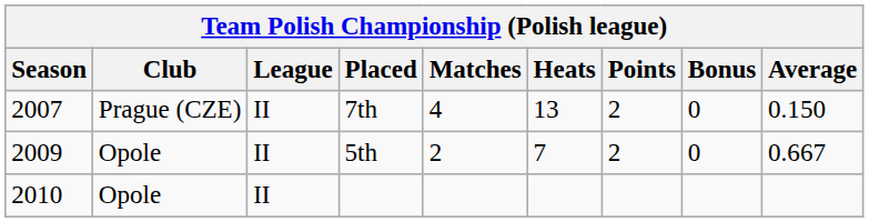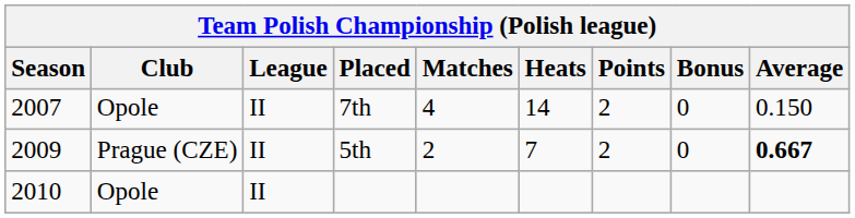 <table class=wikitable style="font-size:90%;">
 <tr>
 <th colspan=9><a href='#'>Team Polish Championship</a> (Polish league)</th>
 </tr>
 <tr>
 <th>Season</th>
 <th>Club</th>
 <th>League</th>
 <th>Placed</th>
 <th>Matches</th>
 <th>Heats</th>
 <th>Points</th>
 <th>Bonus</th>
 <th>Average</th>
 </tr>
 <tr>
 <td>2007</td>
-<td>Prague (CZE)</td>
+<td>Opole</td>
 <td>II</td>
 <td>7th</td>
 <td>4</td>
-<td>13</td>
+<td>14</td>
 <td>2</td>
 <td>0</td>
 <td>0.150</td>
 </tr>
 <tr>
 <td>2009</td>
-<td>Opole</td>
+<td>Prague (CZE)</td>
 <td>II</td>
 <td>5th</td>
 <td>2</td>
 <td>7</td>
 <td>2</td>
 <td>0</td>
-<td>0.667</td>
+<td><strong>0.667</strong></td>
 </tr>
 <tr>
 <td>2010</td>
 <td>Opole</td>
 <td>II</td>
 <td></td>
 <td></td>
 <td></td>
 <td></td>
 <td></td>
 <td></td>
 </tr>
 </table>
